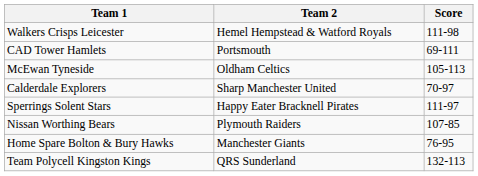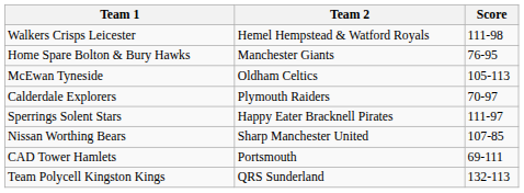 <table class="wikitable" style="font-size: 100%">
 <tr>
 <th width=280>Team 1</th>
 <th width=280>Team 2</th>
 <th width=60>Score</th>
 </tr>
 <tr>
 <td>Walkers Crisps Leicester</td>
 <td>Hemel Hempstead & Watford Royals</td>
 <td>111-98</td>
 </tr>
 <tr>
-<td>CAD Tower Hamlets</td>
-<td>Portsmouth</td>
-<td>69-111</td>
+<td>Home Spare Bolton & Bury Hawks</td>
+<td>Manchester Giants</td>
+<td>76-95</td>
 </tr>
 <tr>
 <td>McEwan Tyneside</td>
 <td>Oldham Celtics</td>
 <td>105-113</td>
 </tr>
 <tr>
 <td>Calderdale Explorers</td>
-<td>Sharp Manchester United</td>
+<td>Plymouth Raiders</td>
 <td>70-97</td>
 </tr>
 <tr>
 <td>Sperrings Solent Stars</td>
 <td>Happy Eater Bracknell Pirates</td>
 <td>111-97</td>
 </tr>
 <tr>
 <td>Nissan Worthing Bears</td>
-<td>Plymouth Raiders</td>
+<td>Sharp Manchester United</td>
 <td>107-85</td>
 </tr>
 <tr>
-<td>Home Spare Bolton & Bury Hawks</td>
-<td>Manchester Giants</td>
-<td>76-95</td>
+<td>CAD Tower Hamlets</td>
+<td>Portsmouth</td>
+<td>69-111</td>
 </tr>
 <tr>
 <td>Team Polycell Kingston Kings</td>
 <td>QRS Sunderland</td>
 <td>132-113</td>
 </tr>
 </table>
